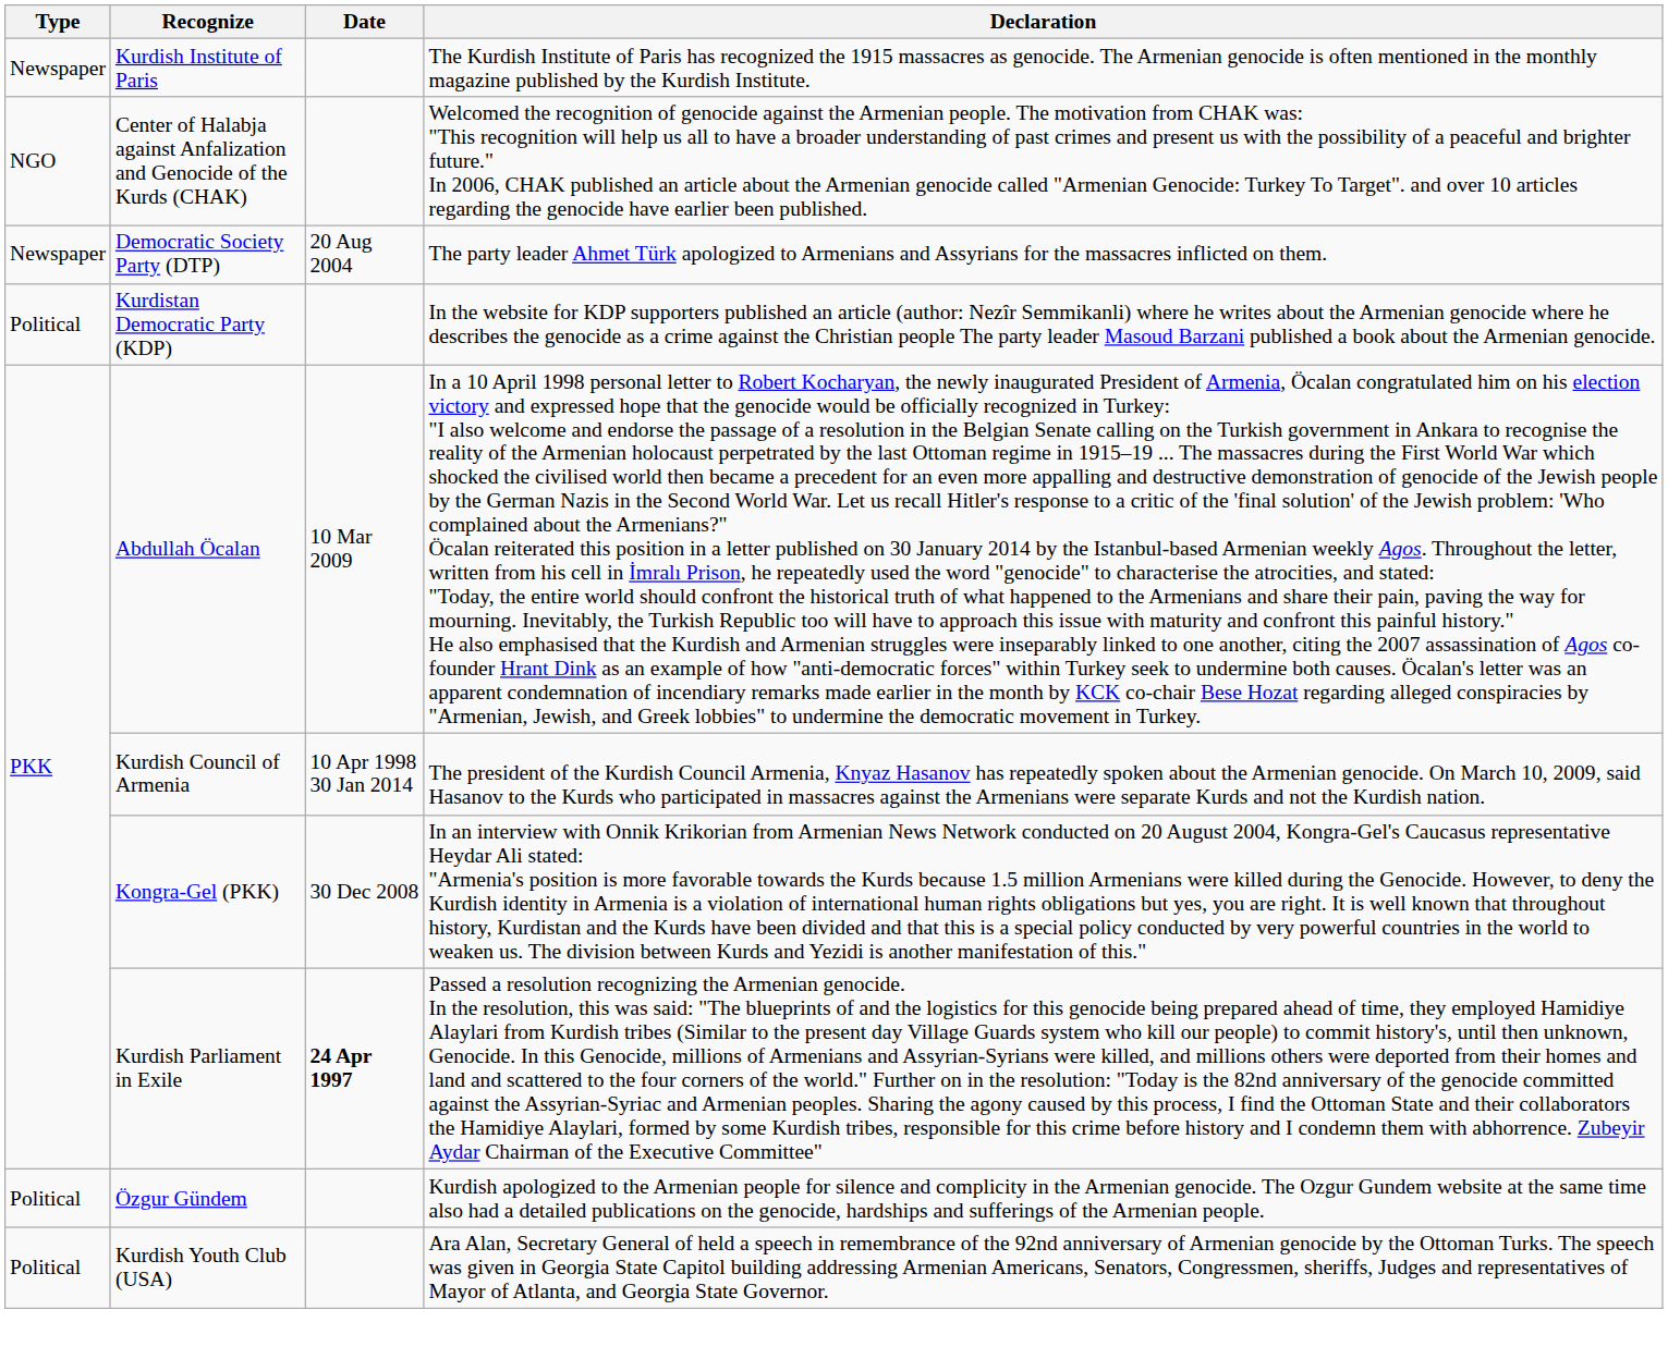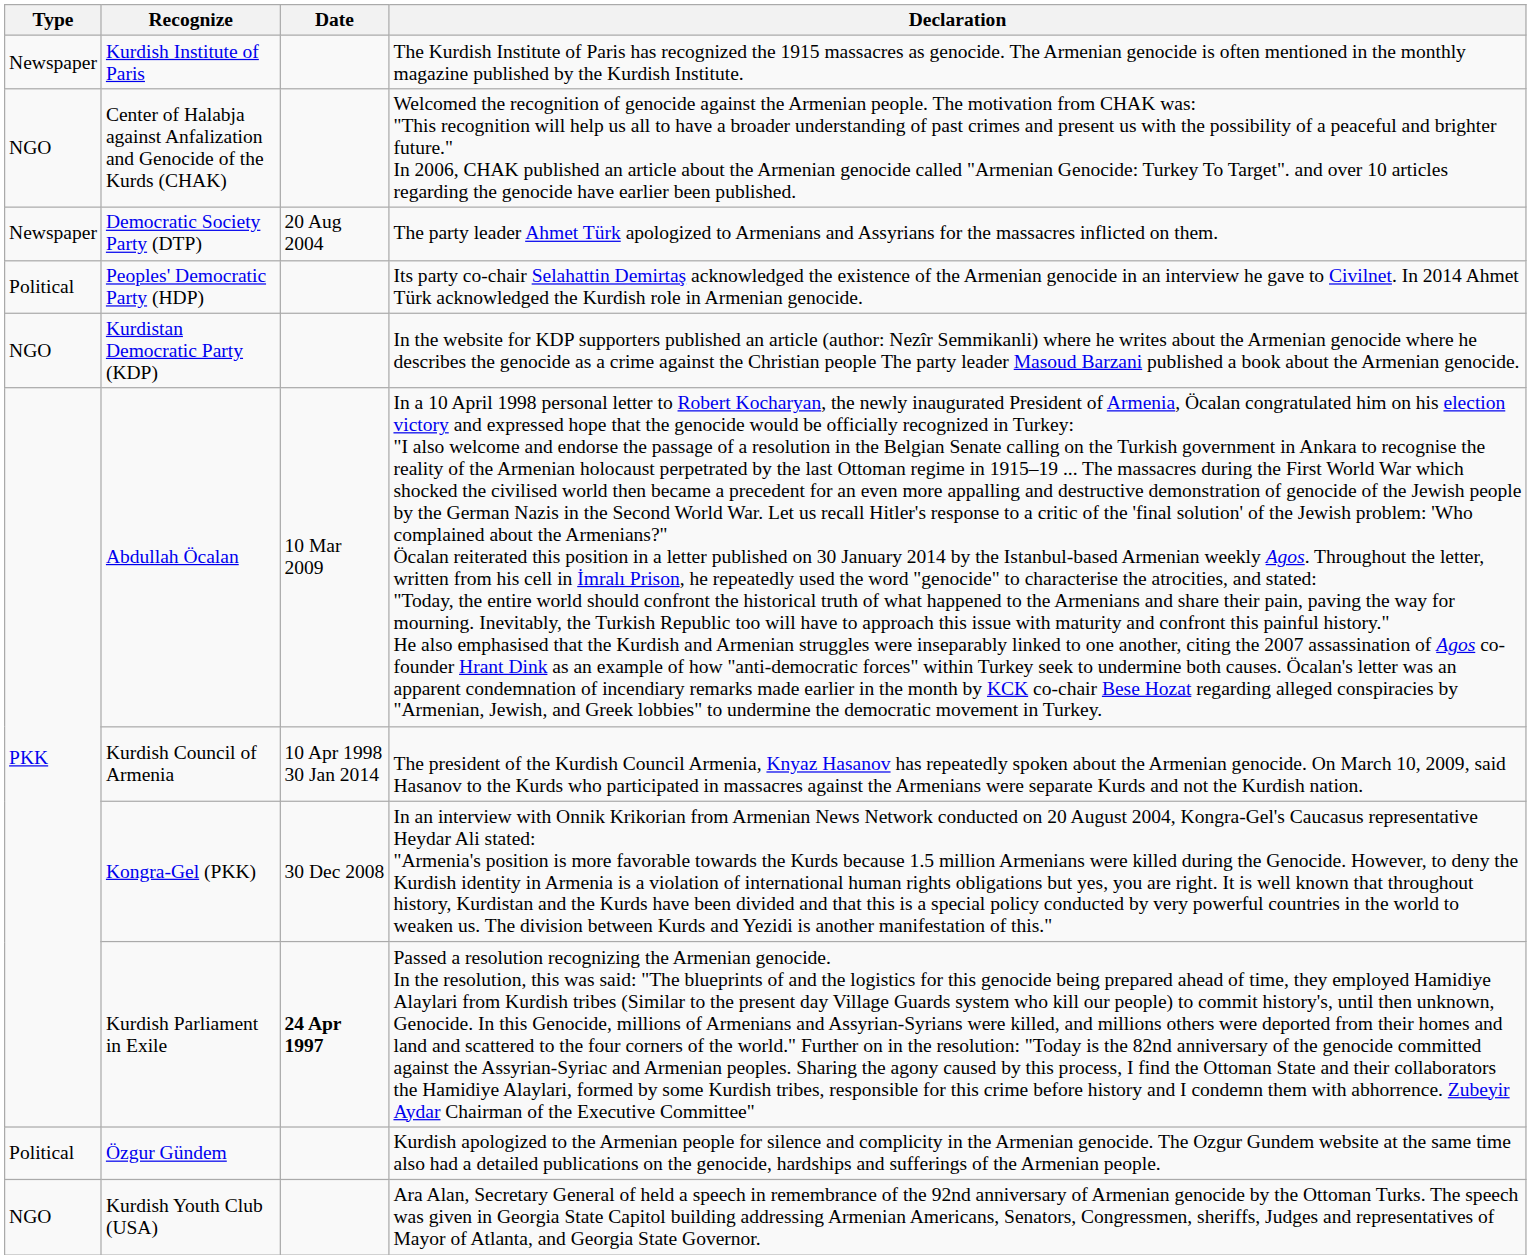 <table class="wikitable">
 <tr>
 <th>Type</th>
 <th>Recognize</th>
 <th>Date</th>
 <th>Declaration</th>
 </tr>
 <tr>
 <td>Newspaper</td>
 <td><a href='#'>Kurdish Institute of Paris</a></td>
 <td></td>
 <td>The Kurdish Institute of Paris has recognized the 1915 massacres as genocide. The Armenian genocide is often mentioned in the monthly magazine published by the Kurdish Institute.</td>
 </tr>
 <tr>
 <td>NGO</td>
 <td>Center of Halabja against Anfalization and Genocide of the Kurds (CHAK)</td>
 <td></td>
 <td>Welcomed the recognition of genocide against the Armenian people. The motivation from CHAK was:<br>"This recognition will help us all to have a broader understanding of past crimes and present us with the possibility of a peaceful and brighter future."<br>In 2006, CHAK published an article about the Armenian genocide called "Armenian Genocide: Turkey To Target". and over 10 articles regarding the genocide have earlier been published.</td>
 </tr>
 <tr>
 <td>Newspaper</td>
 <td><a href='#'>Democratic Society Party</a> (DTP)</td>
 <td>20 Aug 2004</td>
 <td>The party leader <a href='#'>Ahmet Türk</a> apologized to Armenians and Assyrians for the massacres inflicted on them.</td>
 </tr>
 <tr>
 <td>Political</td>
+<td><a href='#'>Peoples' Democratic Party</a> (HDP)</td>
+<td></td>
+<td>Its party co-chair <a href='#'>Selahattin Demirtaş</a> acknowledged the existence of the Armenian genocide in an interview he gave to <a href='#'>Civilnet</a>. In 2014 Ahmet Türk acknowledged the Kurdish role in Armenian genocide.</td>
+</tr>
+<tr>
+<td>NGO</td>
 <td><a href='#'>Kurdistan Democratic Party</a> (KDP)</td>
 <td></td>
 <td>In the website for KDP supporters published an article (author: Nezîr Semmikanli) where he writes about the Armenian genocide where he describes the genocide as a crime against the Christian people The party leader <a href='#'>Masoud Barzani</a> published a book about the Armenian genocide.</td>
 </tr>
 <tr>
 <td rowspan=4><a href='#'>PKK</a></td>
 <td><a href='#'>Abdullah Öcalan</a></td>
 <td>10 Mar 2009</td>
 <td>In a 10 April 1998 personal letter to <a href='#'>Robert Kocharyan</a>, the newly inaugurated President of <a href='#'>Armenia</a>, Öcalan congratulated him on his <a href='#'>election victory</a> and expressed hope that the genocide would be officially recognized in Turkey:<br>"I also welcome and endorse the passage of a resolution in the Belgian Senate calling on the Turkish government in Ankara to recognise the reality of the Armenian holocaust perpetrated by the last Ottoman regime in 1915–19 ... The massacres during the First World War which shocked the civilised world then became a precedent for an even more appalling and destructive demonstration of genocide of the Jewish people by the German Nazis in the Second World War. Let us recall Hitler's response to a critic of the 'final solution' of the Jewish problem: 'Who complained about the Armenians?"<br>Öcalan reiterated this position in a letter published on 30 January 2014 by the Istanbul-based Armenian weekly <em><a href='#'>Agos</a></em>. Throughout the letter, written from his cell in <a href='#'>İmralı Prison</a>, he repeatedly used the word "genocide" to characterise the atrocities, and stated:<br>"Today, the entire world should confront the historical truth of what happened to the Armenians and share their pain, paving the way for mourning. Inevitably, the Turkish Republic too will have to approach this issue with maturity and confront this painful history."<br>He also emphasised that the Kurdish and Armenian struggles were inseparably linked to one another, citing the 2007 assassination of <em><a href='#'>Agos</a></em> co-founder <a href='#'>Hrant Dink</a> as an example of how "anti-democratic forces" within Turkey seek to undermine both causes. Öcalan's letter was an apparent condemnation of incendiary remarks made earlier in the month by <a href='#'>KCK</a> co-chair <a href='#'>Bese Hozat</a> regarding alleged conspiracies by "Armenian, Jewish, and Greek lobbies" to undermine the democratic movement in Turkey.</td>
 </tr>
 <tr>
 <td>Kurdish Council of Armenia</td>
 <td>10 Apr 1998<br>30 Jan 2014</td>
 <td><br>The president of the Kurdish Council Armenia, <a href='#'>Knyaz Hasanov</a> has repeatedly spoken about the Armenian genocide. On March 10, 2009, said Hasanov to the Kurds who participated in massacres against the Armenians were separate Kurds and not the Kurdish nation.</td>
 </tr>
 <tr>
 <td><a href='#'>Kongra-Gel</a> (PKK)</td>
 <td>30 Dec 2008</td>
 <td>In an interview with Onnik Krikorian from Armenian News Network conducted on 20 August 2004, Kongra-Gel's Caucasus representative Heydar Ali stated:<br>"Armenia's position is more favorable towards the Kurds because 1.5 million Armenians were killed during the Genocide. However, to deny the Kurdish identity in Armenia is a violation of international human rights obligations but yes, you are right. It is well known that throughout history, Kurdistan and the Kurds have been divided and that this is a special policy conducted by very powerful countries in the world to weaken us. The division between Kurds and Yezidi is another manifestation of this."</td>
 </tr>
 <tr>
 <td>Kurdish Parliament in Exile</td>
 <td><strong>24 Apr 1997</strong></td>
 <td>Passed a resolution recognizing the Armenian genocide.<br>In the resolution, this was said: "The blueprints of and the logistics for this genocide being prepared ahead of time, they employed Hamidiye Alaylari from Kurdish tribes (Similar to the present day Village Guards system who kill our people) to commit history's, until then unknown, Genocide. In this Genocide, millions of Armenians and Assyrian-Syrians were killed, and millions others were deported from their homes and land and scattered to the four corners of the world." Further on in the resolution: "Today is the 82nd anniversary of the genocide committed against the Assyrian-Syriac and Armenian peoples. Sharing the agony caused by this process, I find the Ottoman State and their collaborators the Hamidiye Alaylari, formed by some Kurdish tribes, responsible for this crime before history and I condemn them with abhorrence. <a href='#'>Zubeyir Aydar</a> Chairman of the Executive Committee"</td>
 </tr>
 <tr>
 <td>Political</td>
 <td><a href='#'>Özgur Gündem</a></td>
 <td></td>
 <td>Kurdish apologized to the Armenian people for silence and complicity in the Armenian genocide. The Ozgur Gundem website at the same time also had a detailed publications on the genocide, hardships and sufferings of the Armenian people.</td>
 </tr>
 <tr>
-<td>Political</td>
+<td>NGO</td>
 <td>Kurdish Youth Club (USA)</td>
 <td></td>
 <td>Ara Alan, Secretary General of held a speech in remembrance of the 92nd anniversary of Armenian genocide by the Ottoman Turks. The speech was given in Georgia State Capitol building addressing Armenian Americans, Senators, Congressmen, sheriffs, Judges and representatives of Mayor of Atlanta, and Georgia State Governor.</td>
 </tr>
 </table>
